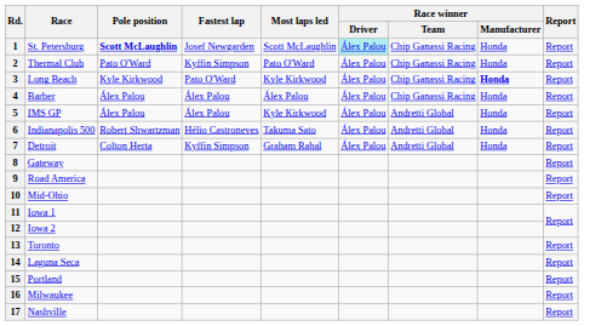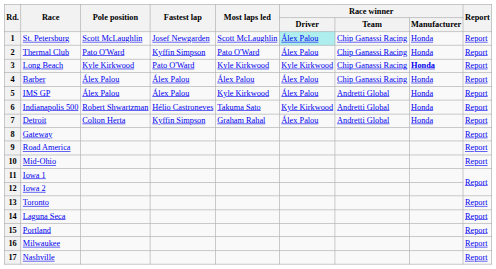 <table class="wikitable" style="font-size: 85%; white-space: nowrap;">
 <tr>
 <th rowspan="2">Rd.</th>
 <th rowspan="2">Race</th>
 <th rowspan="2">Pole position</th>
 <th rowspan="2">Fastest lap</th>
 <th rowspan="2">Most laps led</th>
 <th colspan="3">Race winner</th>
 <th rowspan="2">Report</th>
 </tr>
 <tr>
 <th>Driver</th>
 <th>Team</th>
 <th>Manufacturer</th>
 </tr>
 <tr>
 <th>1</th>
 <td><a href='#'>St. Petersburg</a></td>
-<td><strong> <a href='#'>Scott McLaughlin</a></strong></td>
+<td> <a href='#'>Scott McLaughlin</a></td>
 <td> <a href='#'>Josef Newgarden</a></td>
 <td> <a href='#'>Scott McLaughlin</a></td>
 <td style="background: paleturquoise;"> <a href='#'>Álex Palou</a></td>
 <td><a href='#'>Chip Ganassi Racing</a></td>
 <td><a href='#'>Honda</a></td>
 <td><a href='#'>Report</a></td>
 </tr>
 <tr>
 <th>2</th>
 <td><a href='#'>Thermal Club</a></td>
 <td> <a href='#'>Pato O'Ward</a></td>
 <td> <a href='#'>Kyffin Simpson</a></td>
 <td> <a href='#'>Pato O'Ward</a></td>
 <td> <a href='#'>Álex Palou</a></td>
 <td><a href='#'>Chip Ganassi Racing</a></td>
 <td><a href='#'>Honda</a></td>
 <td><a href='#'>Report</a></td>
 </tr>
 <tr>
 <th>3</th>
 <td><a href='#'>Long Beach</a></td>
 <td> <a href='#'>Kyle Kirkwood</a></td>
 <td> <a href='#'>Pato O'Ward</a></td>
 <td> <a href='#'>Kyle Kirkwood</a></td>
-<td> <a href='#'>Álex Palou</a></td>
+<td> <a href='#'>Kyle Kirkwood</a></td>
 <td><a href='#'>Chip Ganassi Racing</a></td>
 <td><strong><a href='#'>Honda</a></strong></td>
 <td><a href='#'>Report</a></td>
 </tr>
 <tr>
 <th>4</th>
 <td><a href='#'>Barber</a></td>
 <td> <a href='#'>Álex Palou</a></td>
 <td> <a href='#'>Álex Palou</a></td>
 <td> <a href='#'>Álex Palou</a></td>
 <td> <a href='#'>Álex Palou</a></td>
 <td><a href='#'>Chip Ganassi Racing</a></td>
 <td><a href='#'>Honda</a></td>
 <td><a href='#'>Report</a></td>
 </tr>
 <tr>
 <th>5</th>
 <td><a href='#'>IMS GP</a></td>
 <td> <a href='#'>Álex Palou</a></td>
 <td> <a href='#'>Álex Palou</a></td>
 <td> <a href='#'>Kyle Kirkwood</a></td>
 <td> <a href='#'>Álex Palou</a></td>
 <td><a href='#'>Andretti Global</a></td>
 <td><a href='#'>Honda</a></td>
 <td><a href='#'>Report</a></td>
 </tr>
 <tr>
 <th>6</th>
 <td><a href='#'>Indianapolis 500</a></td>
 <td> <a href='#'>Robert Shwartzman</a></td>
 <td> <a href='#'>Hélio Castroneves</a></td>
 <td> <a href='#'>Takuma Sato</a></td>
-<td> <a href='#'>Álex Palou</a></td>
+<td> <a href='#'>Kyle Kirkwood</a></td>
 <td><a href='#'>Andretti Global</a></td>
 <td><a href='#'>Honda</a></td>
 <td><a href='#'>Report</a></td>
 </tr>
 <tr>
 <th>7</th>
 <td><a href='#'>Detroit</a></td>
 <td> <a href='#'>Colton Herta</a></td>
 <td> <a href='#'>Kyffin Simpson</a></td>
 <td> <a href='#'>Graham Rahal</a></td>
 <td> <a href='#'>Álex Palou</a></td>
 <td><a href='#'>Andretti Global</a></td>
 <td><a href='#'>Honda</a></td>
 <td><a href='#'>Report</a></td>
 </tr>
 <tr>
 <th>8</th>
 <td><a href='#'>Gateway</a></td>
 <td></td>
 <td></td>
 <td></td>
 <td></td>
 <td></td>
 <td></td>
 <td><a href='#'>Report</a></td>
 </tr>
 <tr>
 <th>9</th>
 <td><a href='#'>Road America</a></td>
 <td></td>
 <td></td>
 <td></td>
 <td></td>
 <td></td>
 <td></td>
 <td><a href='#'>Report</a></td>
 </tr>
 <tr>
 <th>10</th>
 <td><a href='#'>Mid-Ohio</a></td>
 <td></td>
 <td></td>
 <td></td>
 <td></td>
 <td></td>
 <td></td>
 <td><a href='#'>Report</a></td>
 </tr>
 <tr>
 <th>11</th>
 <td><a href='#'>Iowa 1</a></td>
 <td></td>
 <td></td>
 <td></td>
 <td></td>
 <td></td>
 <td></td>
 <td rowspan="2"><a href='#'>Report</a></td>
 </tr>
 <tr>
 <th>12</th>
 <td><a href='#'>Iowa 2</a></td>
 <td></td>
 <td></td>
 <td></td>
 <td></td>
 <td></td>
 <td></td>
 </tr>
 <tr>
 <th>13</th>
 <td><a href='#'>Toronto</a></td>
 <td></td>
 <td></td>
 <td></td>
 <td></td>
 <td></td>
 <td></td>
 <td><a href='#'>Report</a></td>
 </tr>
 <tr>
 <th>14</th>
 <td><a href='#'>Laguna Seca</a></td>
 <td></td>
 <td></td>
 <td></td>
 <td></td>
 <td></td>
 <td></td>
 <td><a href='#'>Report</a></td>
 </tr>
 <tr>
 <th>15</th>
 <td><a href='#'>Portland</a></td>
 <td></td>
 <td></td>
 <td></td>
 <td></td>
 <td></td>
 <td></td>
 <td><a href='#'>Report</a></td>
 </tr>
 <tr>
 <th>16</th>
 <td><a href='#'>Milwaukee</a></td>
 <td></td>
 <td></td>
 <td></td>
 <td></td>
 <td></td>
 <td></td>
 <td><a href='#'>Report</a></td>
 </tr>
 <tr>
 <th>17</th>
 <td><a href='#'>Nashville</a></td>
 <td></td>
 <td></td>
 <td></td>
 <td></td>
 <td></td>
 <td></td>
 <td><a href='#'>Report</a></td>
 </tr>
 </table>
